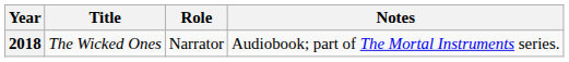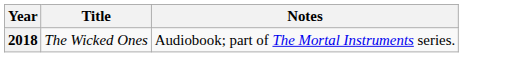 <table class="wikitable plainrowheaders sortable">
 <tr>
 <th scope="col">Year</th>
 <th scope="col">Title</th>
-<th scope="col">Role</th>
 <th scope="col" class="unsortable">Notes<br></th>
 </tr>
 <tr>
 <th>2018</th>
 <td><em>The Wicked Ones</em></td>
-<td>Narrator</td>
 <td>Audiobook; part of <em><a href='#'>The Mortal Instruments</a></em> series.</td>
 </tr>
 </table>
